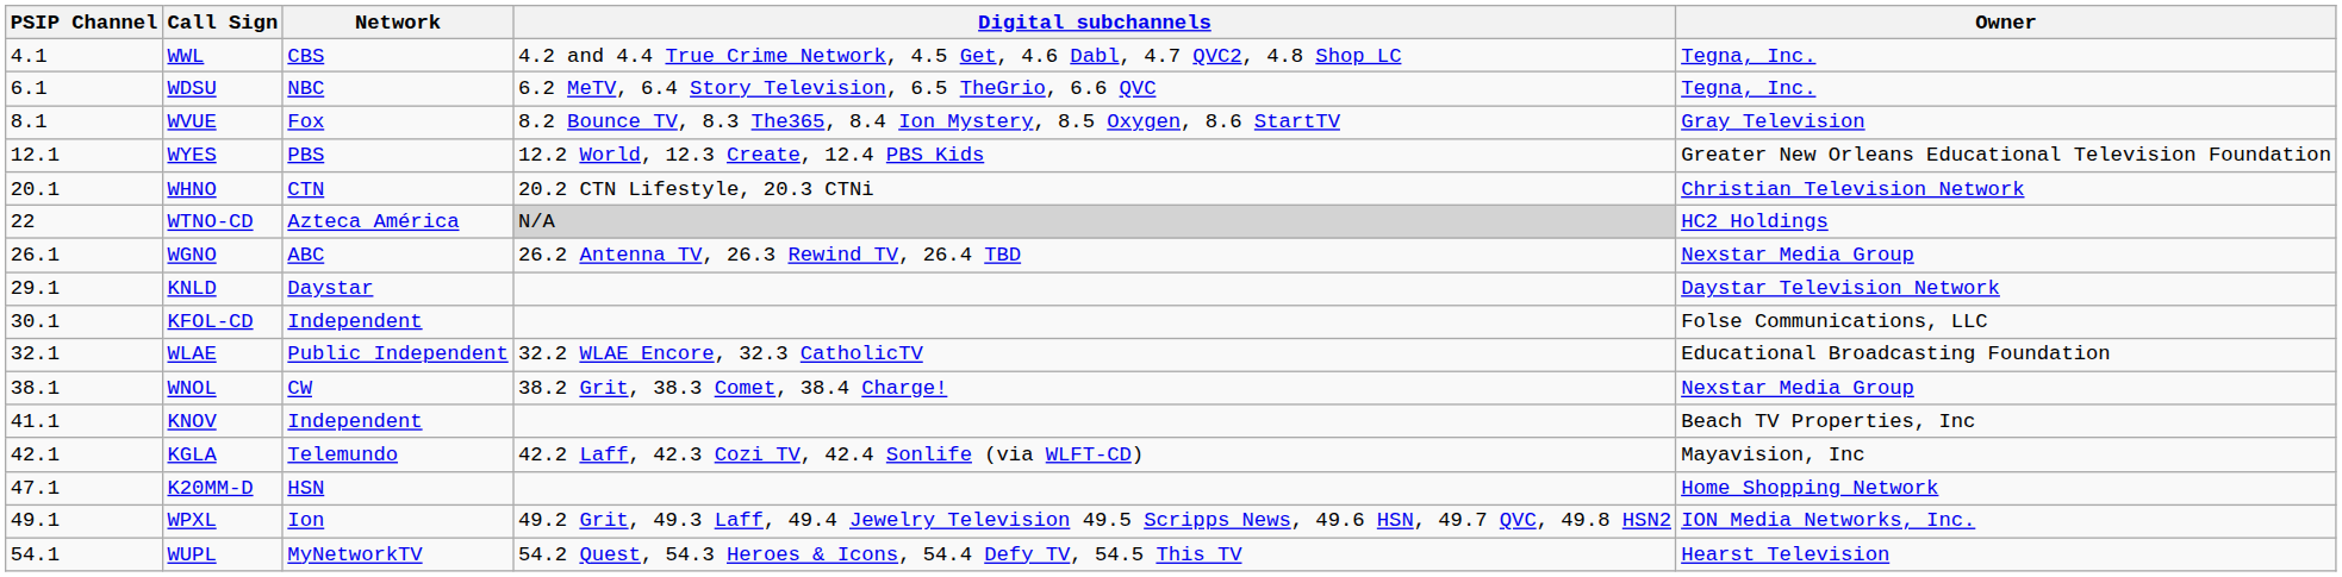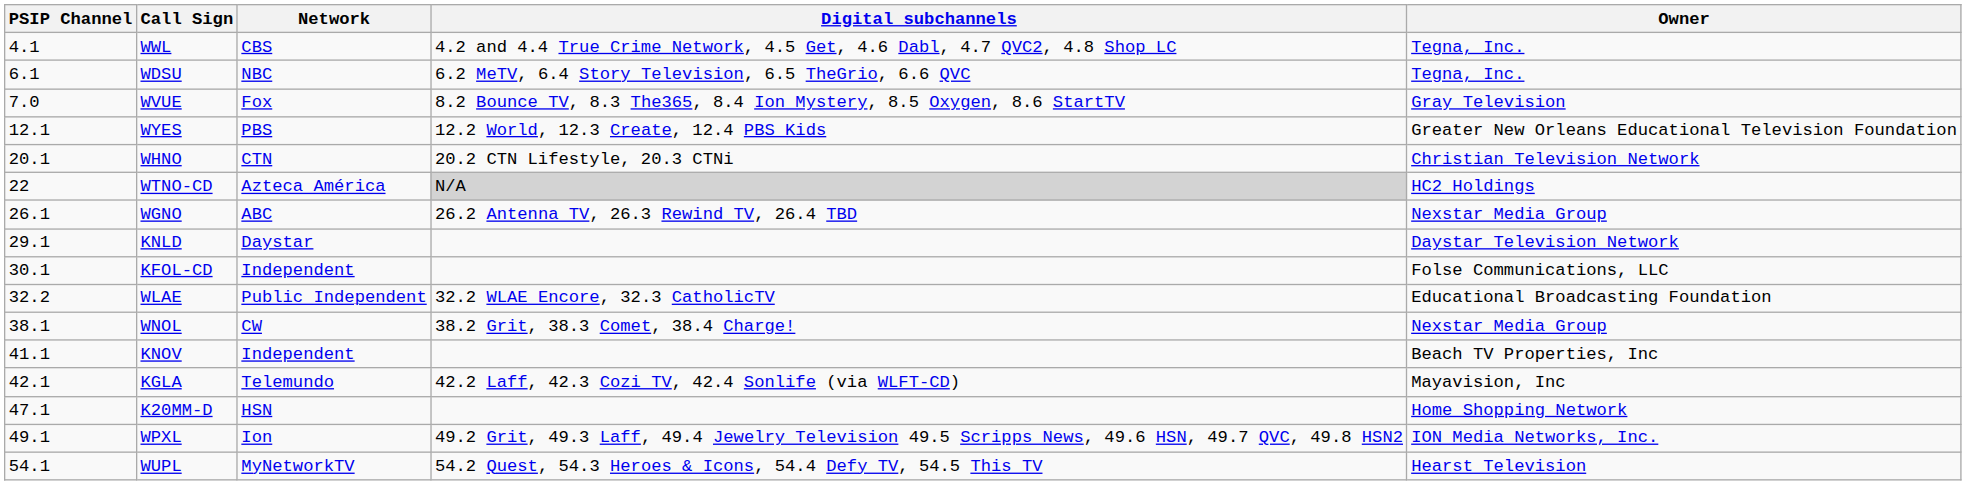 <table class="wikitable">
 <tr>
 <th>PSIP Channel</th>
 <th>Call Sign</th>
 <th>Network</th>
 <th><a href='#'>Digital subchannels</a></th>
 <th>Owner</th>
 </tr>
 <tr>
 <td>4.1</td>
 <td><a href='#'>WWL</a></td>
 <td><a href='#'>CBS</a></td>
 <td>4.2 and 4.4 <a href='#'>True Crime Network</a>, 4.5 <a href='#'>Get</a>, 4.6 <a href='#'>Dabl</a>, 4.7 <a href='#'>QVC2</a>, 4.8 <a href='#'>Shop LC</a></td>
 <td><a href='#'>Tegna, Inc.</a></td>
 </tr>
 <tr>
 <td>6.1</td>
 <td><a href='#'>WDSU</a></td>
 <td><a href='#'>NBC</a></td>
 <td>6.2 <a href='#'>MeTV</a>, 6.4 <a href='#'>Story Television</a>, 6.5 <a href='#'>TheGrio</a>, 6.6 <a href='#'>QVC</a></td>
 <td><a href='#'>Tegna, Inc.</a></td>
 </tr>
 <tr>
-<td>8.1</td>
+<td>7.0</td>
 <td><a href='#'>WVUE</a></td>
 <td><a href='#'>Fox</a></td>
 <td>8.2 <a href='#'>Bounce TV</a>, 8.3 <a href='#'>The365</a>, 8.4 <a href='#'>Ion Mystery</a>, 8.5 <a href='#'>Oxygen</a>, 8.6 <a href='#'>StartTV</a></td>
 <td><a href='#'>Gray Television</a></td>
 </tr>
 <tr>
 <td>12.1</td>
 <td><a href='#'>WYES</a></td>
 <td><a href='#'>PBS</a></td>
 <td>12.2 <a href='#'>World</a>, 12.3 <a href='#'>Create</a>, 12.4 <a href='#'>PBS Kids</a></td>
 <td>Greater New Orleans Educational Television Foundation</td>
 </tr>
 <tr>
 <td>20.1</td>
 <td><a href='#'>WHNO</a></td>
 <td><a href='#'>CTN</a></td>
 <td>20.2 CTN Lifestyle, 20.3 CTNi</td>
 <td><a href='#'>Christian Television Network</a></td>
 </tr>
 <tr>
 <td>22</td>
 <td><a href='#'>WTNO-CD</a></td>
 <td><a href='#'>Azteca América</a></td>
 <td bgcolor=lightgrey>N/A</td>
 <td><a href='#'>HC2 Holdings</a></td>
 </tr>
 <tr>
 <td>26.1</td>
 <td><a href='#'>WGNO</a></td>
 <td><a href='#'>ABC</a></td>
 <td>26.2 <a href='#'>Antenna TV</a>, 26.3 <a href='#'>Rewind TV</a>, 26.4 <a href='#'>TBD</a></td>
 <td><a href='#'>Nexstar Media Group</a></td>
 </tr>
 <tr>
 <td>29.1</td>
 <td><a href='#'>KNLD</a></td>
 <td><a href='#'>Daystar</a></td>
 <td></td>
 <td><a href='#'>Daystar Television Network</a></td>
 </tr>
 <tr>
 <td>30.1</td>
 <td><a href='#'>KFOL-CD</a></td>
 <td><a href='#'>Independent</a></td>
 <td></td>
 <td>Folse Communications, LLC</td>
 </tr>
 <tr>
-<td>32.1</td>
+<td>32.2</td>
 <td><a href='#'>WLAE</a></td>
 <td><a href='#'>Public Independent</a></td>
 <td>32.2 <a href='#'>WLAE Encore</a>, 32.3 <a href='#'>CatholicTV</a></td>
 <td>Educational Broadcasting Foundation</td>
 </tr>
 <tr>
 <td>38.1</td>
 <td><a href='#'>WNOL</a></td>
 <td><a href='#'>CW</a></td>
 <td>38.2 <a href='#'>Grit</a>, 38.3 <a href='#'>Comet</a>, 38.4 <a href='#'>Charge!</a></td>
 <td><a href='#'>Nexstar Media Group</a></td>
 </tr>
 <tr>
 <td>41.1</td>
 <td><a href='#'>KNOV</a></td>
 <td><a href='#'>Independent</a></td>
 <td></td>
 <td>Beach TV Properties, Inc</td>
 </tr>
 <tr>
 <td>42.1</td>
 <td><a href='#'>KGLA</a></td>
 <td><a href='#'>Telemundo</a></td>
 <td>42.2 <a href='#'>Laff</a>, 42.3 <a href='#'>Cozi TV</a>, 42.4 <a href='#'>Sonlife</a> (via <a href='#'>WLFT-CD</a>)</td>
 <td>Mayavision, Inc</td>
 </tr>
 <tr>
 <td>47.1</td>
 <td><a href='#'>K20MM-D</a></td>
 <td><a href='#'>HSN</a></td>
 <td></td>
 <td><a href='#'>Home Shopping Network</a></td>
 </tr>
 <tr>
 <td>49.1</td>
 <td><a href='#'>WPXL</a></td>
 <td><a href='#'>Ion</a></td>
 <td>49.2 <a href='#'>Grit</a>, 49.3 <a href='#'>Laff</a>, 49.4 <a href='#'>Jewelry Television</a> 49.5 <a href='#'>Scripps News</a>, 49.6 <a href='#'>HSN</a>, 49.7 <a href='#'>QVC</a>, 49.8 <a href='#'>HSN2</a></td>
 <td><a href='#'>ION Media Networks, Inc.</a></td>
 </tr>
 <tr>
 <td>54.1</td>
 <td><a href='#'>WUPL</a></td>
 <td><a href='#'>MyNetworkTV</a></td>
 <td>54.2 <a href='#'>Quest</a>, 54.3 <a href='#'>Heroes & Icons</a>, 54.4 <a href='#'>Defy TV</a>, 54.5 <a href='#'>This TV</a></td>
 <td><a href='#'>Hearst Television</a></td>
 </tr>
 </table>
